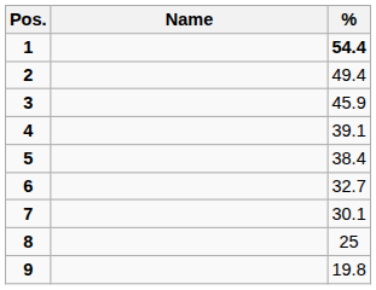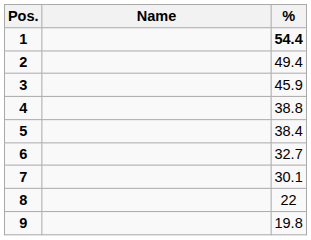 <table class="wikitable" style="text-align:center; font-size:90%;">
 <tr>
 <th width=30px>Pos.</th>
 <th width=220px>Name</th>
 <th width=20px>%</th>
 </tr>
 <tr>
 <td><strong>1</strong></td>
 <td align=left><strong></strong></td>
 <td><strong>54.4</strong></td>
 </tr>
 <tr>
 <td><strong>2</strong></td>
 <td align=left></td>
 <td>49.4</td>
 </tr>
 <tr>
 <td><strong>3</strong></td>
 <td align=left></td>
 <td>45.9</td>
 </tr>
 <tr>
 <td><strong>4</strong></td>
 <td align=left></td>
-<td>39.1</td>
+<td>38.8</td>
 </tr>
 <tr>
 <td><strong>5</strong></td>
 <td align=left></td>
 <td>38.4</td>
 </tr>
 <tr>
 <td><strong>6</strong></td>
 <td align=left></td>
 <td>32.7</td>
 </tr>
 <tr>
 <td><strong>7</strong></td>
 <td align=left></td>
 <td>30.1</td>
 </tr>
 <tr>
 <td><strong>8</strong></td>
 <td align=left></td>
-<td>25</td>
+<td>22</td>
 </tr>
 <tr>
 <td><strong>9</strong></td>
 <td align=left></td>
 <td>19.8</td>
 </tr>
 </table>
